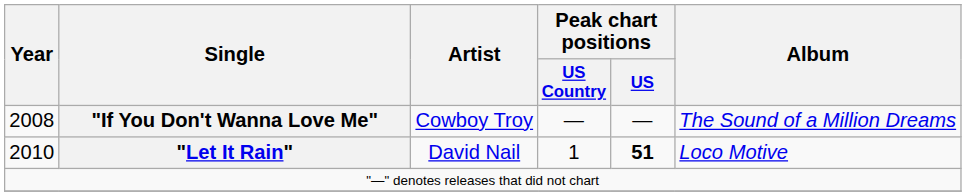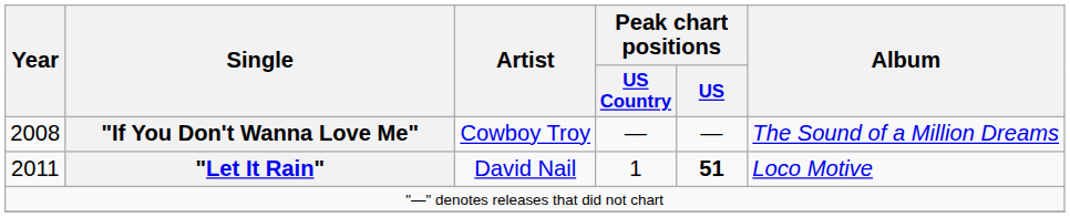 <table class="wikitable plainrowheaders" style="text-align:center;">
 <tr>
 <th rowspan="2">Year</th>
 <th rowspan="2" style="width:17em;">Single</th>
 <th rowspan="2">Artist</th>
 <th colspan="2">Peak chart<br>positions</th>
 <th rowspan="2">Album</th>
 </tr>
 <tr style="font-size:smaller;">
 <th width="45"><a href='#'>US Country</a></th>
 <th width="45"><a href='#'>US</a></th>
 </tr>
 <tr>
 <td>2008</td>
 <th scope="row">"If You Don't Wanna Love Me"</th>
 <td><a href='#'>Cowboy Troy</a></td>
 <td>—</td>
 <td>—</td>
 <td align="left"><em><a href='#'>The Sound of a Million Dreams</a></em></td>
 </tr>
 <tr>
-<td>2010</td>
+<td>2011</td>
 <th scope="row">"<a href='#'>Let It Rain</a>"</th>
 <td><a href='#'>David Nail</a></td>
 <td>1</td>
 <td><strong>51</strong></td>
 <td align="left"><em><a href='#'>Loco Motive</a></em></td>
 </tr>
 <tr>
 <td colspan="6" style="font-size:8pt">"—" denotes releases that did not chart</td>
 </tr>
 <tr>
 </tr>
 </table>
